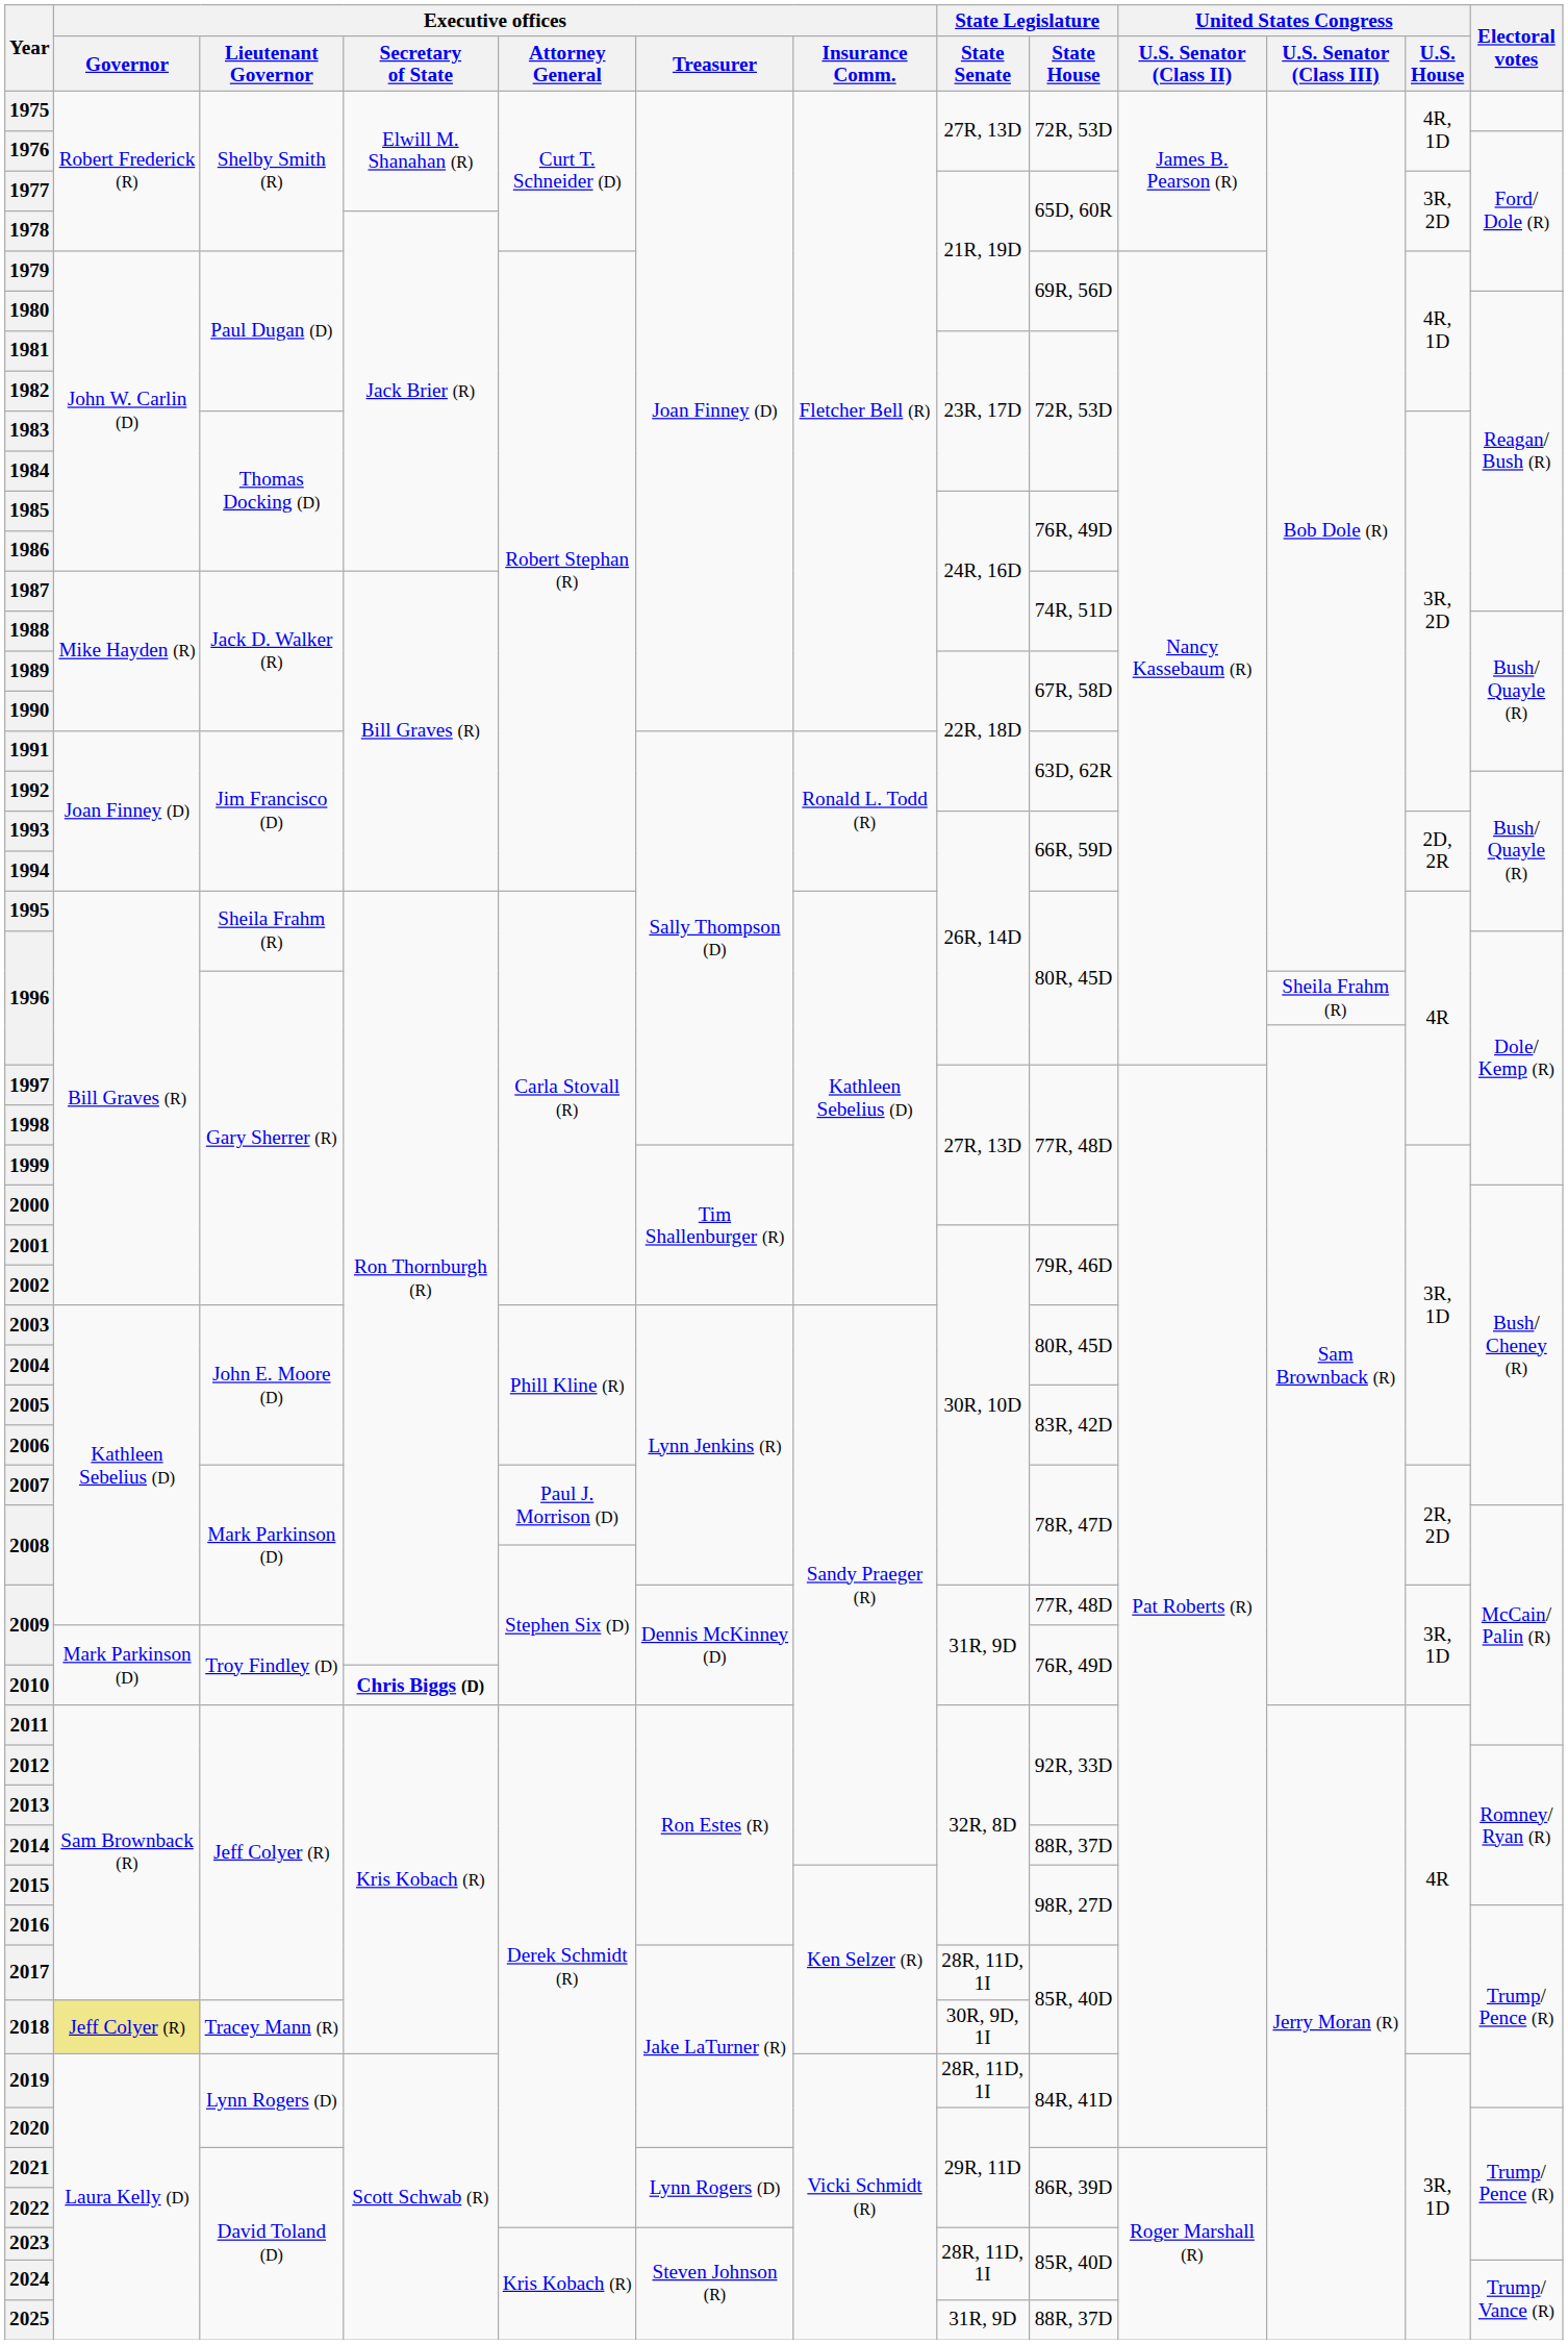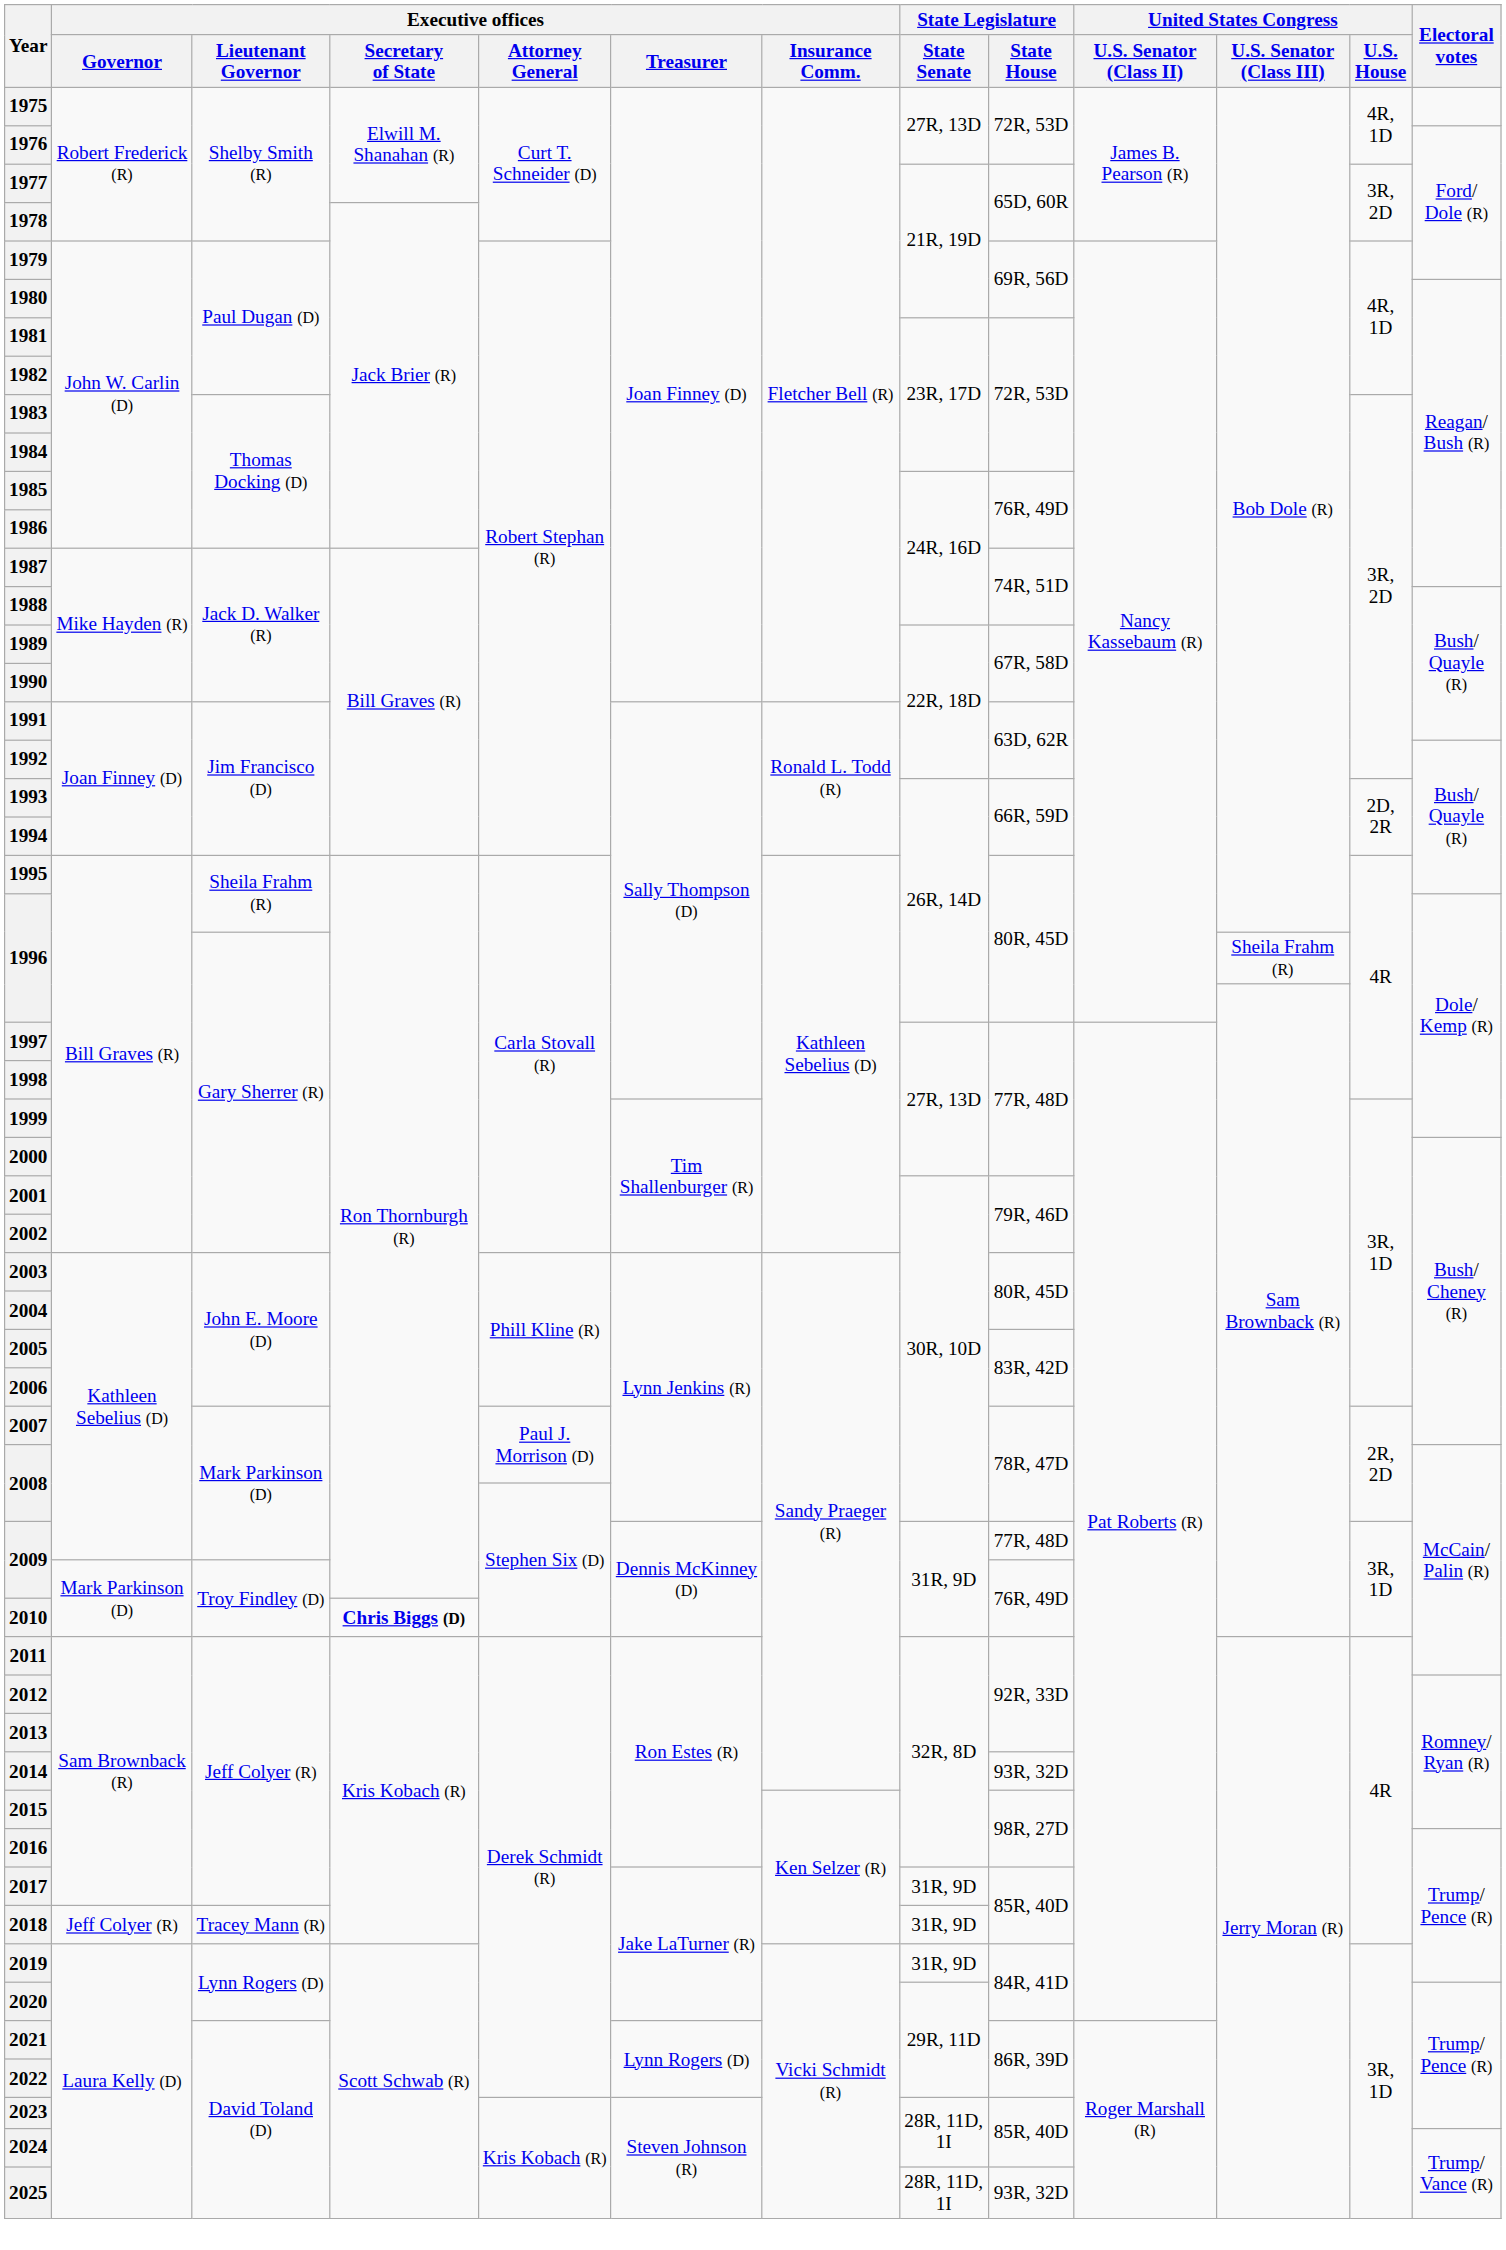 <table class="wikitable sortable sticky-header-multi" style="text-align:center">
 <tr>
 <th rowspan=2 class=unsortable>Year</th>
 <th colspan=6>Executive offices</th>
 <th colspan=2><a href='#'>State Legislature</a></th>
 <th colspan=3><a href='#'>United States Congress</a></th>
 <th rowspan=2 class=unsortable><a href='#'>Electoral<br>votes</a></th>
 </tr>
 <tr style="height:2em">
 <th class=unsortable><a href='#'>Governor</a></th>
 <th class=unsortable><a href='#'>Lieutenant<br>Governor</a></th>
 <th class=unsortable><a href='#'>Secretary<br>of State</a></th>
 <th class=unsortable><a href='#'>Attorney<br>General</a></th>
 <th class=unsortable><a href='#'>Treasurer</a></th>
 <th class=unsortable><a href='#'>Insurance Comm.</a></th>
 <th class=unsortable><a href='#'>State Senate</a></th>
 <th class=unsortable><a href='#'>State House</a></th>
 <th class=unsortable><a href='#'>U.S. Senator<br>(Class II)</a></th>
 <th class=unsortable><a href='#'>U.S. Senator<br>(Class III)</a></th>
 <th class=unsortable><a href='#'>U.S.<br>House</a></th>
 </tr>
 <tr style="height:2em">
 <th>1975</th>
 <td rowspan=4 ><a href='#'>Robert Frederick</a><br> <small>(R)</small></td>
 <td rowspan=4 ><a href='#'>Shelby Smith</a> <small>(R)</small></td>
 <td rowspan=3 ><a href='#'>Elwill M. Shanahan</a> <small>(R)</small></td>
 <td rowspan=4 ><a href='#'>Curt T. Schneider</a> <small>(D)</small></td>
 <td rowspan=16 ><a href='#'>Joan Finney</a> <small>(D)</small></td>
 <td rowspan=16 ><a href='#'>Fletcher Bell</a> <small>(R)</small></td>
 <td rowspan=2 >27R, 13D</td>
 <td rowspan=2 >72R, 53D</td>
 <td rowspan=4 ><a href='#'>James B. Pearson</a> <small>(R)</small></td>
 <td rowspan=22 ><a href='#'>Bob Dole</a> <small>(R)</small></td>
 <td rowspan=2 >4R, 1D</td>
 <td></td>
 </tr>
 <tr style="height:2em">
 <th>1976</th>
 <td rowspan=4 ><a href='#'>Ford</a>/<br><a href='#'>Dole</a> <small>(R)</small> </td>
 </tr>
 <tr style="height:2em">
 <th>1977</th>
 <td rowspan=4 >21R, 19D</td>
 <td rowspan=2 >65D, 60R</td>
 <td rowspan=2 >3R, 2D</td>
 </tr>
 <tr style="height:2em">
 <th>1978</th>
 <td rowspan=9 ><a href='#'>Jack Brier</a> <small>(R)</small></td>
 </tr>
 <tr style="height:2em">
 <th>1979</th>
 <td rowspan=8 ><a href='#'>John W. Carlin</a> <small>(D)</small></td>
 <td rowspan=4 ><a href='#'>Paul Dugan</a> <small>(D)</small></td>
 <td rowspan=16 ><a href='#'>Robert Stephan</a> <small>(R)</small></td>
 <td rowspan=2 >69R, 56D</td>
 <td rowspan=20 ><a href='#'>Nancy Kassebaum</a> <small>(R)</small></td>
 <td rowspan=4 >4R, 1D</td>
 </tr>
 <tr style="height:2em">
 <th>1980</th>
 <td rowspan=8 ><a href='#'>Reagan</a>/<br><a href='#'>Bush</a> <small>(R)</small> </td>
 </tr>
 <tr style="height:2em">
 <th>1981</th>
 <td rowspan=4 >23R, 17D</td>
 <td rowspan=4 >72R, 53D</td>
 </tr>
 <tr style="height:2em">
 <th>1982</th>
 </tr>
 <tr style="height:2em">
 <th>1983</th>
 <td rowspan=4 ><a href='#'>Thomas Docking</a> <small>(D)</small></td>
 <td rowspan=10 >3R, 2D</td>
 </tr>
 <tr style="height:2em">
 <th>1984</th>
 </tr>
 <tr style="height:2em">
 <th>1985</th>
 <td rowspan=4 >24R, 16D</td>
 <td rowspan=2 >76R, 49D</td>
 </tr>
 <tr style="height:2em">
 <th>1986</th>
 </tr>
 <tr style="height:2em">
 <th>1987</th>
 <td rowspan=4 ><a href='#'>Mike Hayden</a> <small>(R)</small></td>
 <td rowspan=4 ><a href='#'>Jack D. Walker</a> <small>(R)</small></td>
 <td rowspan=8 ><a href='#'>Bill Graves</a> <small>(R)</small></td>
 <td rowspan=2 >74R, 51D</td>
 </tr>
 <tr style="height:2em">
 <th>1988</th>
 <td rowspan=4 ><a href='#'>Bush</a>/<br><a href='#'>Quayle</a> <small>(R)</small> </td>
 </tr>
 <tr style="height:2em">
 <th>1989</th>
 <td rowspan=4 >22R, 18D</td>
 <td rowspan=2 >67R, 58D</td>
 </tr>
 <tr style="height:2em">
 <th>1990</th>
 </tr>
 <tr style="height:2em">
 <th>1991</th>
 <td rowspan=4 ><a href='#'>Joan Finney</a> <small>(D)</small></td>
 <td rowspan=4 ><a href='#'>Jim Francisco</a> <small>(D)</small></td>
 <td rowspan=10 ><a href='#'>Sally Thompson</a> <small>(D)</small></td>
 <td rowspan=4 ><a href='#'>Ronald L. Todd</a> <small>(R)</small></td>
 <td rowspan=2 >63D, 62R</td>
 </tr>
 <tr style="height:2em">
 <th>1992</th>
 <td rowspan=4 ><a href='#'>Bush</a>/<br><a href='#'>Quayle</a> <small>(R)</small> </td>
 </tr>
 <tr style="height:2em">
 <th>1993</th>
 <td rowspan=6 >26R, 14D</td>
 <td rowspan=2 >66R, 59D</td>
 <td rowspan=2 >2D, 2R</td>
 </tr>
 <tr style="height:2em">
 <th>1994</th>
 </tr>
 <tr style="height:2em">
 <th>1995</th>
 <td rowspan=10 ><a href='#'>Bill Graves</a> <small>(R)</small></td>
 <td rowspan=2 ><a href='#'>Sheila Frahm</a> <small>(R)</small></td>
 <td rowspan=19 ><a href='#'>Ron Thornburgh</a> <small>(R)</small></td>
 <td rowspan=10 ><a href='#'>Carla Stovall</a> <small>(R)</small></td>
 <td rowspan=10 ><a href='#'>Kathleen Sebelius</a> <small>(D)</small></td>
 <td rowspan=4 >80R, 45D</td>
 <td rowspan=6 >4R</td>
 </tr>
 <tr style="height:2em">
 <th rowspan=3>1996</th>
 <td rowspan=6 ><a href='#'>Dole</a>/<br><a href='#'>Kemp</a> <small>(R)</small> </td>
 </tr>
 <tr style="height:2em">
 <td rowspan=8 ><a href='#'>Gary Sherrer</a> <small>(R)</small></td>
 <td><a href='#'>Sheila Frahm</a> <small>(R)</small></td>
 </tr>
 <tr style="height:2em">
 <td rowspan=17 ><a href='#'>Sam Brownback</a> <small>(R)</small></td>
 </tr>
 <tr style="height:2em">
 <th>1997</th>
 <td rowspan=4 >27R, 13D</td>
 <td rowspan=4 >77R, 48D</td>
 <td rowspan=26 ><a href='#'>Pat Roberts</a> <small>(R)</small></td>
 </tr>
 <tr style="height:2em">
 <th>1998</th>
 </tr>
 <tr style="height:2em">
 <th>1999</th>
 <td rowspan=4 ><a href='#'>Tim Shallenburger</a> <small>(R)</small></td>
 <td rowspan=8 >3R, 1D</td>
 </tr>
 <tr style="height:2em">
 <th>2000</th>
 <td rowspan=8 ><a href='#'>Bush</a>/<br><a href='#'>Cheney</a> <small>(R)</small> </td>
 </tr>
 <tr style="height:2em">
 <th>2001</th>
 <td rowspan=9 >30R, 10D</td>
 <td rowspan=2 >79R, 46D</td>
 </tr>
 <tr style="height:2em">
 <th>2002</th>
 </tr>
 <tr style="height:2em">
 <th>2003</th>
 <td rowspan=8 ><a href='#'>Kathleen Sebelius</a> <small>(D)</small></td>
 <td rowspan=4 ><a href='#'>John E. Moore</a> <small>(D)</small></td>
 <td rowspan=4 ><a href='#'>Phill Kline</a> <small>(R)</small></td>
 <td rowspan=7 ><a href='#'>Lynn Jenkins</a> <small>(R)</small></td>
 <td rowspan=14 ><a href='#'>Sandy Praeger</a> <small>(R)</small></td>
 <td rowspan=2 >80R, 45D</td>
 </tr>
 <tr style="height:2em">
 <th>2004</th>
 </tr>
 <tr style="height:2em">
 <th>2005</th>
 <td rowspan=2 >83R, 42D</td>
 </tr>
 <tr style="height:2em">
 <th>2006</th>
 </tr>
 <tr style="height:2em">
 <th>2007</th>
 <td rowspan=4 ><a href='#'>Mark Parkinson</a> <small>(D)</small></td>
 <td rowspan=2 ><a href='#'>Paul J. Morrison</a> <small>(D)</small></td>
 <td rowspan=3 >78R, 47D</td>
 <td rowspan=3 >2R, 2D</td>
 </tr>
 <tr style="height:2em">
 <th rowspan=2>2008</th>
 <td rowspan=6 ><a href='#'>McCain</a>/<br><a href='#'>Palin</a> <small>(R)</small> </td>
 </tr>
 <tr style="height:2em">
 <td rowspan=4 ><a href='#'>Stephen Six</a> <small>(D)</small></td>
 </tr>
 <tr style="height:2em">
 <th rowspan=2>2009</th>
 <td rowspan=3 ><a href='#'>Dennis McKinney</a> <small>(D)</small></td>
 <td rowspan=3 >31R, 9D</td>
 <td>77R, 48D</td>
 <td rowspan=3 >3R, 1D</td>
 </tr>
 <tr style="height:2em">
 <td rowspan=2 ><a href='#'>Mark Parkinson</a> <small>(D)</small></td>
 <td rowspan=2 ><a href='#'>Troy Findley</a> <small>(D)</small></td>
 <td rowspan=2 >76R, 49D</td>
 </tr>
 <tr style="height:2em">
 <th>2010</th>
 <td><strong><a href='#'>Chris Biggs</a> <small>(D)</small></strong></td>
 </tr>
 <tr style="height:2em">
 <th>2011</th>
 <td rowspan=7 ><a href='#'>Sam Brownback</a> <small>(R)</small></td>
 <td rowspan=7 ><a href='#'>Jeff Colyer</a> <small>(R)</small></td>
 <td rowspan=8 ><a href='#'>Kris Kobach</a> <small>(R)</small></td>
 <td rowspan=12 ><a href='#'>Derek Schmidt</a> <small>(R)</small></td>
 <td rowspan=6 ><a href='#'>Ron Estes</a> <small>(R)</small></td>
 <td rowspan=6 >32R, 8D</td>
 <td rowspan=3 >92R, 33D</td>
 <td rowspan=15 ><a href='#'>Jerry Moran</a> <small>(R)</small></td>
 <td rowspan=8 >4R</td>
 </tr>
 <tr style="height:2em">
 <th>2012</th>
 <td rowspan=4 ><a href='#'>Romney</a>/<br><a href='#'>Ryan</a> <small>(R)</small> </td>
 </tr>
 <tr style="height:2em">
 <th>2013</th>
 </tr>
 <tr style="height:2em">
 <th>2014</th>
-<td rowspan=1 >88R, 37D</td>
+<td>93R, 32D</td>
 </tr>
 <tr style="height:2em">
 <th>2015</th>
 <td rowspan=4 ><a href='#'>Ken Selzer</a> <small>(R)</small></td>
 <td rowspan=2 >98R, 27D</td>
 </tr>
 <tr style="height:2em">
 <th>2016</th>
 <td rowspan=4 ><a href='#'>Trump</a>/<br><a href='#'>Pence</a> <small>(R)</small> </td>
 </tr>
 <tr style="height:2em">
 <th>2017</th>
 <td rowspan=4 ><a href='#'>Jake LaTurner</a> <small>(R)</small></td>
-<td>28R, 11D, 1I</td>
+<td>31R, 9D</td>
 <td rowspan=2 >85R, 40D</td>
 </tr>
 <tr style="height:2em">
 <th>2018</th>
-<td style="background: khaki;"><a href='#'>Jeff Colyer</a> <small>(R)</small></td>
+<td><a href='#'>Jeff Colyer</a> <small>(R)</small></td>
 <td><a href='#'>Tracey Mann</a> <small>(R)</small></td>
-<td>30R, 9D, 1I</td>
+<td>31R, 9D</td>
 </tr>
 <tr style="height:2em">
 <th>2019</th>
 <td rowspan=7 ><a href='#'>Laura Kelly</a> <small>(D)</small></td>
 <td rowspan=2 ><a href='#'>Lynn Rogers</a> <small>(D)</small></td>
 <td rowspan=7 ><a href='#'>Scott Schwab</a> <small>(R)</small></td>
 <td rowspan=7 ><a href='#'>Vicki Schmidt</a> <small>(R)</small></td>
-<td>28R, 11D, 1I</td>
+<td rowspan=1 >31R, 9D</td>
 <td rowspan=2 >84R, 41D</td>
 <td rowspan=7 >3R, 1D</td>
 </tr>
 <tr style="height:2em">
 <th>2020</th>
 <td rowspan=3 >29R, 11D</td>
 <td rowspan=4 ><a href='#'>Trump</a>/<br><a href='#'>Pence</a> <small>(R)</small> </td>
 </tr>
 <tr style="height:2em">
 <th>2021</th>
 <td rowspan=5 ><a href='#'>David Toland</a> <small>(D)</small></td>
 <td rowspan=2 ><a href='#'>Lynn Rogers</a> <small>(D)</small></td>
 <td rowspan=2 >86R, 39D</td>
 <td rowspan=5 ><a href='#'>Roger Marshall</a> <small>(R)</small></td>
 </tr>
 <tr style="height:2em">
 <th>2022</th>
 </tr>
 <tr>
 <th>2023</th>
 <td rowspan=3 ><a href='#'>Kris Kobach</a> <small>(R)</small></td>
 <td rowspan=3 ><a href='#'>Steven Johnson</a> <small>(R)</small></td>
 <td rowspan=2 >28R, 11D, 1I</td>
 <td rowspan=2 >85R, 40D</td>
 </tr>
 <tr style="height:2em">
 <th>2024</th>
 <td rowspan=2 ><a href='#'>Trump</a>/<br><a href='#'>Vance</a> <small>(R)</small> </td>
 </tr>
 <tr style="height:2em">
 <th>2025</th>
-<td rowspan=1 >31R, 9D</td>
-<td rowspan=1 >88R, 37D</td>
+<td>28R, 11D, 1I</td>
+<td>93R, 32D</td>
 </tr>
 </table>
